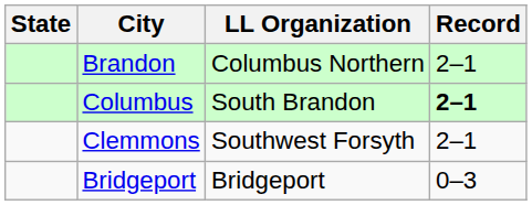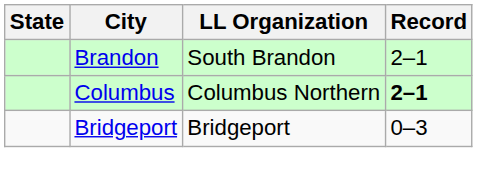 <table class="wikitable">
 <tr>
 <th>State</th>
 <th>City</th>
 <th>LL Organization</th>
 <th>Record</th>
 </tr>
 <tr bgcolor="ccffcc">
 <td><strong></strong></td>
 <td><a href='#'>Brandon</a></td>
-<td>Columbus Northern</td>
+<td>South Brandon</td>
 <td>2–1</td>
 </tr>
 <tr bgcolor="ccffcc">
 <td><strong></strong></td>
 <td><a href='#'>Columbus</a></td>
-<td>South Brandon</td>
+<td>Columbus Northern</td>
 <td><strong>2–1</strong></td>
-</tr>
-<tr>
-<td><strong></strong></td>
-<td><a href='#'>Clemmons</a></td>
-<td>Southwest Forsyth</td>
-<td>2–1</td>
 </tr>
 <tr>
 <td><strong></strong></td>
 <td><a href='#'>Bridgeport</a></td>
 <td>Bridgeport</td>
 <td>0–3</td>
 </tr>
 </table>
